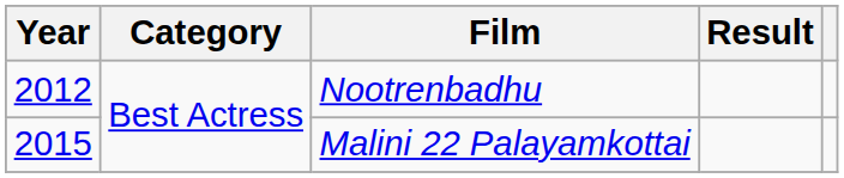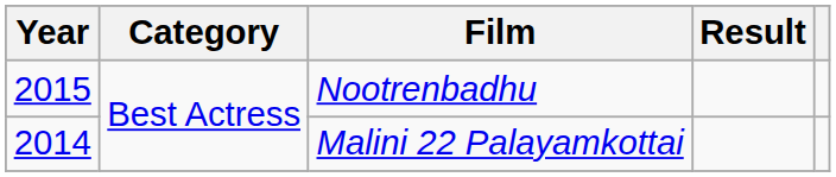 <table class="wikitable sortable plainrowheaders">
 <tr>
 <th scope="col">Year</th>
 <th scope="col">Category</th>
 <th scope="col">Film</th>
 <th scope="col">Result</th>
 <th scope="col" class="unsortable"></th>
 </tr>
 <tr>
-<td><a href='#'>2012</a></td>
+<td><a href='#'>2015</a></td>
 <td rowspan="2"><a href='#'>Best Actress</a></td>
 <td><em><a href='#'>Nootrenbadhu</a></em></td>
 <td></td>
 <td></td>
 </tr>
 <tr>
-<td><a href='#'>2015</a></td>
+<td><a href='#'>2014</a></td>
 <td><em><a href='#'>Malini 22 Palayamkottai</a></em></td>
 <td></td>
 <td></td>
 </tr>
 </table>
